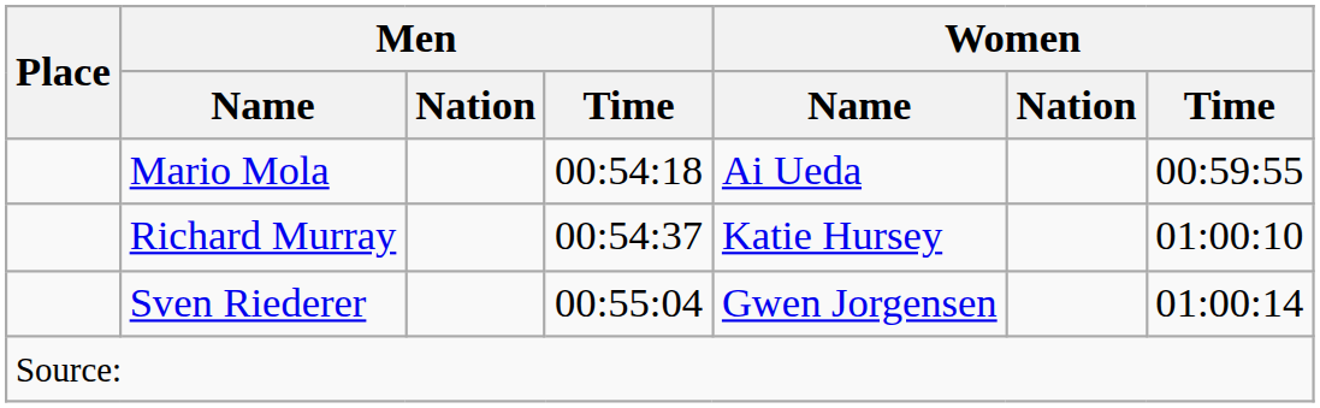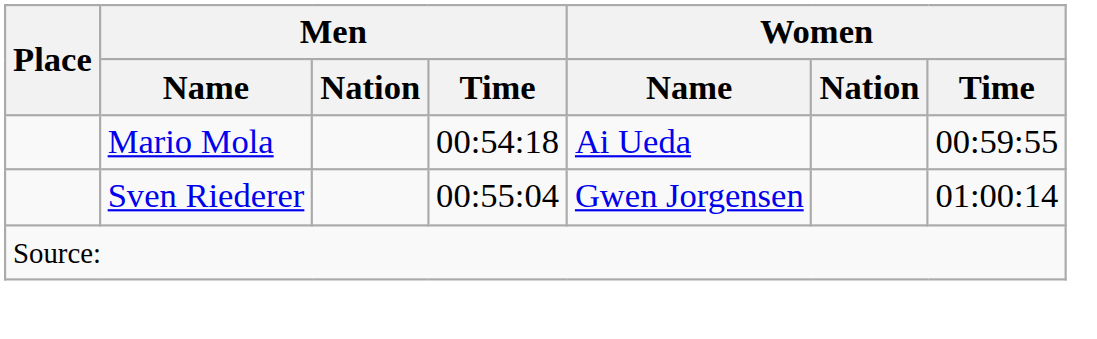 <table class="wikitable">
 <tr>
 <th rowspan="2">Place</th>
 <th colspan="3">Men</th>
 <th colspan="3">Women</th>
 </tr>
 <tr>
 <th>Name</th>
 <th>Nation</th>
 <th>Time</th>
 <th>Name</th>
 <th>Nation</th>
 <th>Time</th>
 </tr>
 <tr>
 <td align="center"></td>
 <td><a href='#'>Mario Mola</a></td>
 <td></td>
 <td>00:54:18</td>
 <td><a href='#'>Ai Ueda</a></td>
 <td></td>
 <td>00:59:55</td>
 </tr>
 <tr>
 <td align="center"></td>
-<td><a href='#'>Richard Murray</a></td>
-<td></td>
-<td>00:54:37</td>
-<td><a href='#'>Katie Hursey</a></td>
-<td></td>
-<td>01:00:10</td>
-</tr>
-<tr>
-<td align="center"></td>
 <td><a href='#'>Sven Riederer</a></td>
 <td></td>
 <td>00:55:04</td>
 <td><a href='#'>Gwen Jorgensen</a></td>
 <td></td>
 <td>01:00:14</td>
 </tr>
 <tr>
 <td colspan="7"><small>Source:</small></td>
 </tr>
 </table>
